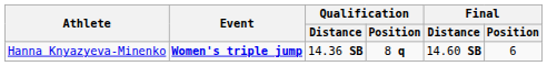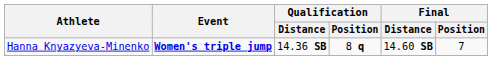 <table class=wikitable style=font-size:90%;text-align:center>
 <tr>
 <th rowspan=2>Athlete</th>
 <th rowspan=2>Event</th>
 <th colspan=2>Qualification</th>
 <th colspan=2>Final</th>
 </tr>
 <tr style=font-size:95%>
 <th>Distance</th>
 <th>Position</th>
 <th>Distance</th>
 <th>Position</th>
 </tr>
 <tr>
 <td align=left><a href='#'>Hanna Knyazyeva-Minenko</a></td>
 <td align=left><strong><a href='#'>Women's triple jump</a></strong></td>
 <td>14.36 <strong>SB</strong></td>
 <td>8 <strong>q</strong></td>
 <td>14.60 <strong>SB</strong></td>
-<td>6</td>
+<td>7</td>
 </tr>
 </table>
